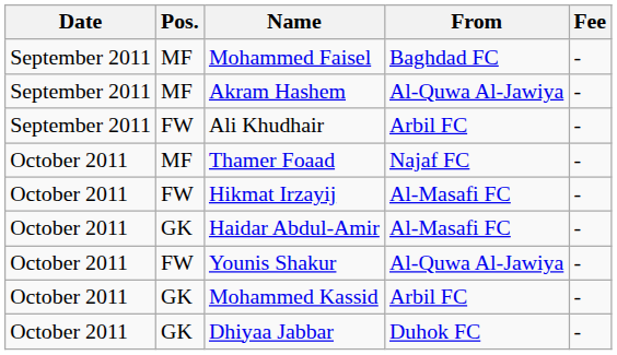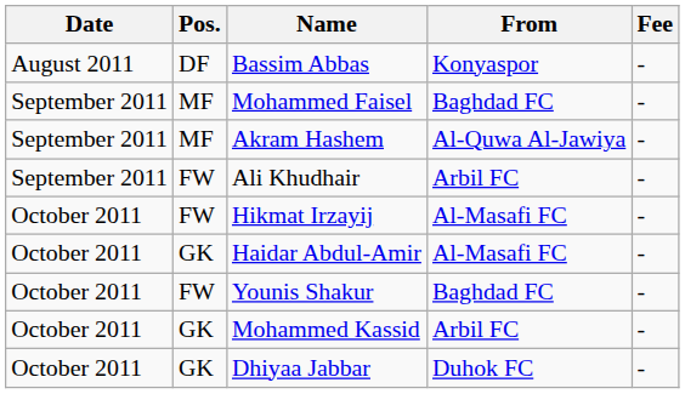 <table class="wikitable">
 <tr>
 <th>Date</th>
 <th>Pos.</th>
 <th>Name</th>
 <th>From</th>
 <th>Fee</th>
+</tr>
+<tr>
+<td>August 2011</td>
+<td>DF</td>
+<td> <a href='#'>Bassim Abbas</a></td>
+<td> <a href='#'>Konyaspor</a></td>
+<td>-</td>
 </tr>
 <tr>
 <td>September 2011</td>
 <td>MF</td>
 <td> <a href='#'>Mohammed Faisel</a></td>
 <td> <a href='#'>Baghdad FC</a></td>
 <td>-</td>
 </tr>
 <tr>
 <td>September 2011</td>
 <td>MF</td>
 <td> <a href='#'>Akram Hashem</a></td>
 <td> <a href='#'>Al-Quwa Al-Jawiya</a></td>
 <td>-</td>
 </tr>
 <tr>
 <td>September 2011</td>
 <td>FW</td>
 <td> Ali Khudhair</td>
 <td> <a href='#'>Arbil FC</a></td>
 <td>-</td>
 </tr>
 <tr>
 <td>October 2011</td>
-<td>MF</td>
-<td> <a href='#'>Thamer Foaad</a></td>
-<td> <a href='#'>Najaf FC</a></td>
-<td>-</td>
-</tr>
-<tr>
-<td>October 2011</td>
 <td>FW</td>
 <td> <a href='#'>Hikmat Irzayij</a></td>
 <td> <a href='#'>Al-Masafi FC</a></td>
 <td>-</td>
 </tr>
 <tr>
 <td>October 2011</td>
 <td>GK</td>
 <td> <a href='#'>Haidar Abdul-Amir</a></td>
 <td> <a href='#'>Al-Masafi FC</a></td>
 <td>-</td>
 </tr>
 <tr>
 <td>October 2011</td>
 <td>FW</td>
 <td> <a href='#'>Younis Shakur</a></td>
-<td> <a href='#'>Al-Quwa Al-Jawiya</a></td>
+<td> <a href='#'>Baghdad FC</a></td>
 <td>-</td>
 </tr>
 <tr>
 <td>October 2011</td>
 <td>GK</td>
 <td> <a href='#'>Mohammed Kassid</a></td>
 <td> <a href='#'>Arbil FC</a></td>
 <td>-</td>
 </tr>
 <tr>
 <td>October 2011</td>
 <td>GK</td>
 <td> <a href='#'>Dhiyaa Jabbar</a></td>
 <td> <a href='#'>Duhok FC</a></td>
 <td>-</td>
 </tr>
 </table>
